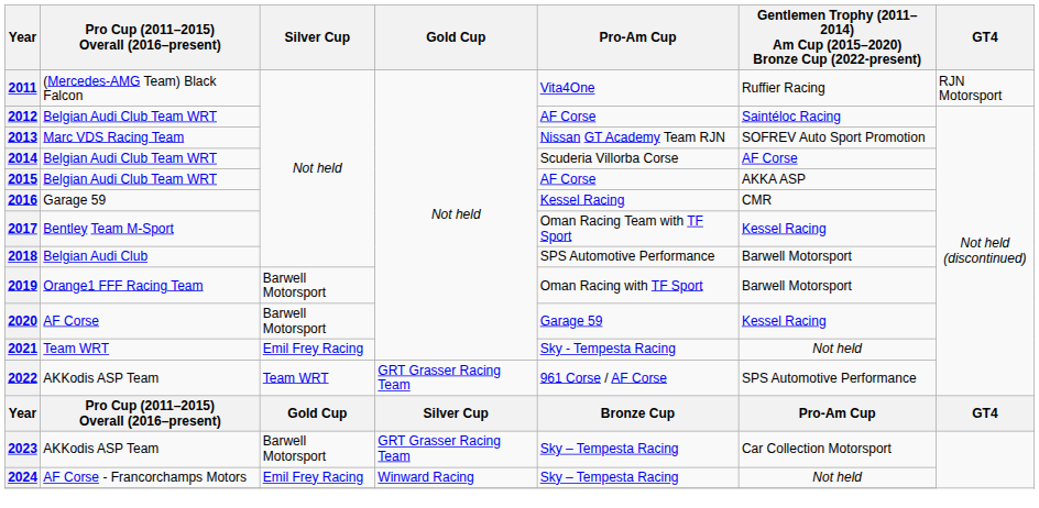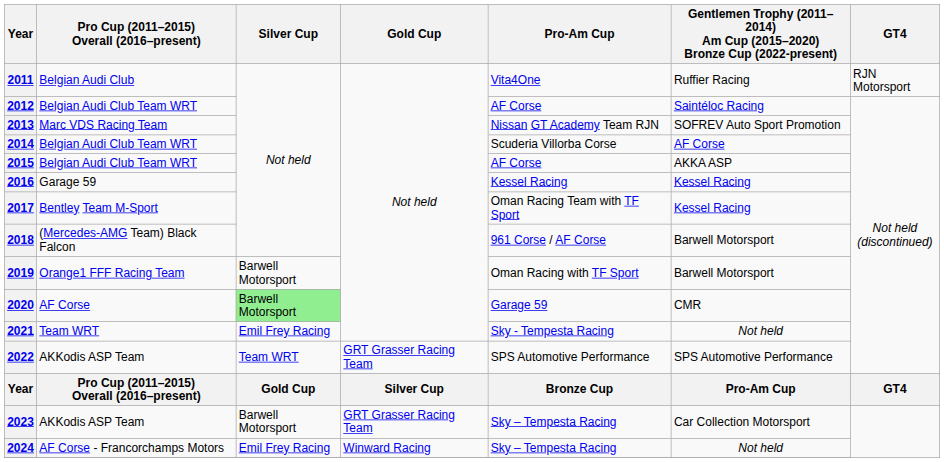 <table class="wikitable">
 <tr>
 <th>Year</th>
 <th>Pro Cup (2011–2015)<br>Overall (2016–present)</th>
 <th>Silver Cup</th>
 <th>Gold Cup</th>
 <th>Pro-Am Cup</th>
 <th>Gentlemen Trophy (2011–2014)<br>Am Cup (2015–2020)<br>Bronze Cup (2022-present)</th>
 <th>GT4</th>
 </tr>
 <tr>
 <th><a href='#'>2011</a></th>
-<td> (<a href='#'>Mercedes-AMG</a> Team) Black Falcon</td>
+<td> <a href='#'>Belgian Audi Club</a></td>
 <td rowspan=8 align=center><em>Not held</em></td>
 <td rowspan=11 align=center><em>Not held</em></td>
 <td> <a href='#'>Vita4One</a></td>
 <td> Ruffier Racing</td>
 <td> RJN Motorsport</td>
 </tr>
 <tr>
 <th><a href='#'>2012</a></th>
 <td> <a href='#'>Belgian Audi Club Team WRT</a></td>
 <td> <a href='#'>AF Corse</a></td>
 <td> <a href='#'>Saintéloc Racing</a></td>
 <td rowspan=11 align=center><em>Not held</em><br><em>(discontinued)</em></td>
 </tr>
 <tr>
 <th><a href='#'>2013</a></th>
 <td> <a href='#'>Marc VDS Racing Team</a></td>
 <td> <a href='#'>Nissan</a> <a href='#'>GT Academy</a> Team RJN</td>
 <td> SOFREV Auto Sport Promotion</td>
 </tr>
 <tr>
 <th><a href='#'>2014</a></th>
 <td> <a href='#'>Belgian Audi Club Team WRT</a></td>
 <td> Scuderia Villorba Corse</td>
 <td> <a href='#'>AF Corse</a></td>
 </tr>
 <tr>
 <th><a href='#'>2015</a></th>
 <td> <a href='#'>Belgian Audi Club Team WRT</a></td>
 <td> <a href='#'>AF Corse</a></td>
 <td> AKKA ASP</td>
 </tr>
 <tr>
 <th><a href='#'>2016</a></th>
 <td> Garage 59</td>
 <td> <a href='#'>Kessel Racing</a></td>
-<td> CMR</td>
+<td> <a href='#'>Kessel Racing</a></td>
 </tr>
 <tr>
 <th><a href='#'>2017</a></th>
 <td> <a href='#'>Bentley</a> <a href='#'>Team M-Sport</a></td>
 <td> Oman Racing Team with <a href='#'>TF Sport</a></td>
 <td> <a href='#'>Kessel Racing</a></td>
 </tr>
 <tr>
 <th><a href='#'>2018</a></th>
-<td> <a href='#'>Belgian Audi Club</a></td>
-<td> SPS Automotive Performance</td>
+<td> (<a href='#'>Mercedes-AMG</a> Team) Black Falcon</td>
+<td> <a href='#'>961 Corse</a> /  <a href='#'>AF Corse</a></td>
 <td> Barwell Motorsport</td>
 </tr>
 <tr>
 <th><a href='#'>2019</a></th>
 <td> <a href='#'>Orange1 FFF Racing Team</a></td>
 <td> Barwell Motorsport</td>
 <td> Oman Racing with <a href='#'>TF Sport</a></td>
 <td> Barwell Motorsport</td>
 </tr>
 <tr>
 <th><a href='#'>2020</a></th>
 <td> <a href='#'>AF Corse</a></td>
-<td> Barwell Motorsport</td>
+<td style="background: lightgreen;"> Barwell Motorsport</td>
 <td> <a href='#'>Garage 59</a></td>
-<td> <a href='#'>Kessel Racing</a></td>
+<td> CMR</td>
 </tr>
 <tr>
 <th><a href='#'>2021</a></th>
 <td> <a href='#'>Team WRT</a></td>
 <td> <a href='#'>Emil Frey Racing</a></td>
 <td> <a href='#'>Sky - Tempesta Racing</a></td>
 <td rowspan=1 align=center><em>Not held</em></td>
 </tr>
 <tr>
 <th><a href='#'>2022</a></th>
 <td> AKKodis ASP Team</td>
 <td> <a href='#'>Team WRT</a></td>
 <td> <a href='#'>GRT Grasser Racing Team</a></td>
-<td> <a href='#'>961 Corse</a> /  <a href='#'>AF Corse</a></td>
+<td> SPS Automotive Performance</td>
 <td> SPS Automotive Performance</td>
 </tr>
 <tr>
 <th>Year</th>
 <th>Pro Cup (2011–2015)<br>Overall (2016–present)</th>
 <th>Gold Cup</th>
 <th>Silver Cup</th>
 <th>Bronze Cup</th>
 <th>Pro-Am Cup</th>
 <th>GT4</th>
 </tr>
 <tr>
 <th><a href='#'>2023</a></th>
 <td> AKKodis ASP Team</td>
 <td> Barwell Motorsport</td>
 <td> <a href='#'>GRT Grasser Racing Team</a></td>
 <td> <a href='#'>Sky – Tempesta Racing</a></td>
 <td> Car Collection Motorsport</td>
 </tr>
 <tr>
 <th><a href='#'>2024</a></th>
 <td> <a href='#'>AF Corse</a> - Francorchamps Motors</td>
 <td> <a href='#'>Emil Frey Racing</a></td>
 <td> <a href='#'>Winward Racing</a></td>
 <td> <a href='#'>Sky – Tempesta Racing</a></td>
 <td rowspan="1" align=center><em>Not held</em></td>
 </tr>
 <tr>
 </tr>
 </table>
